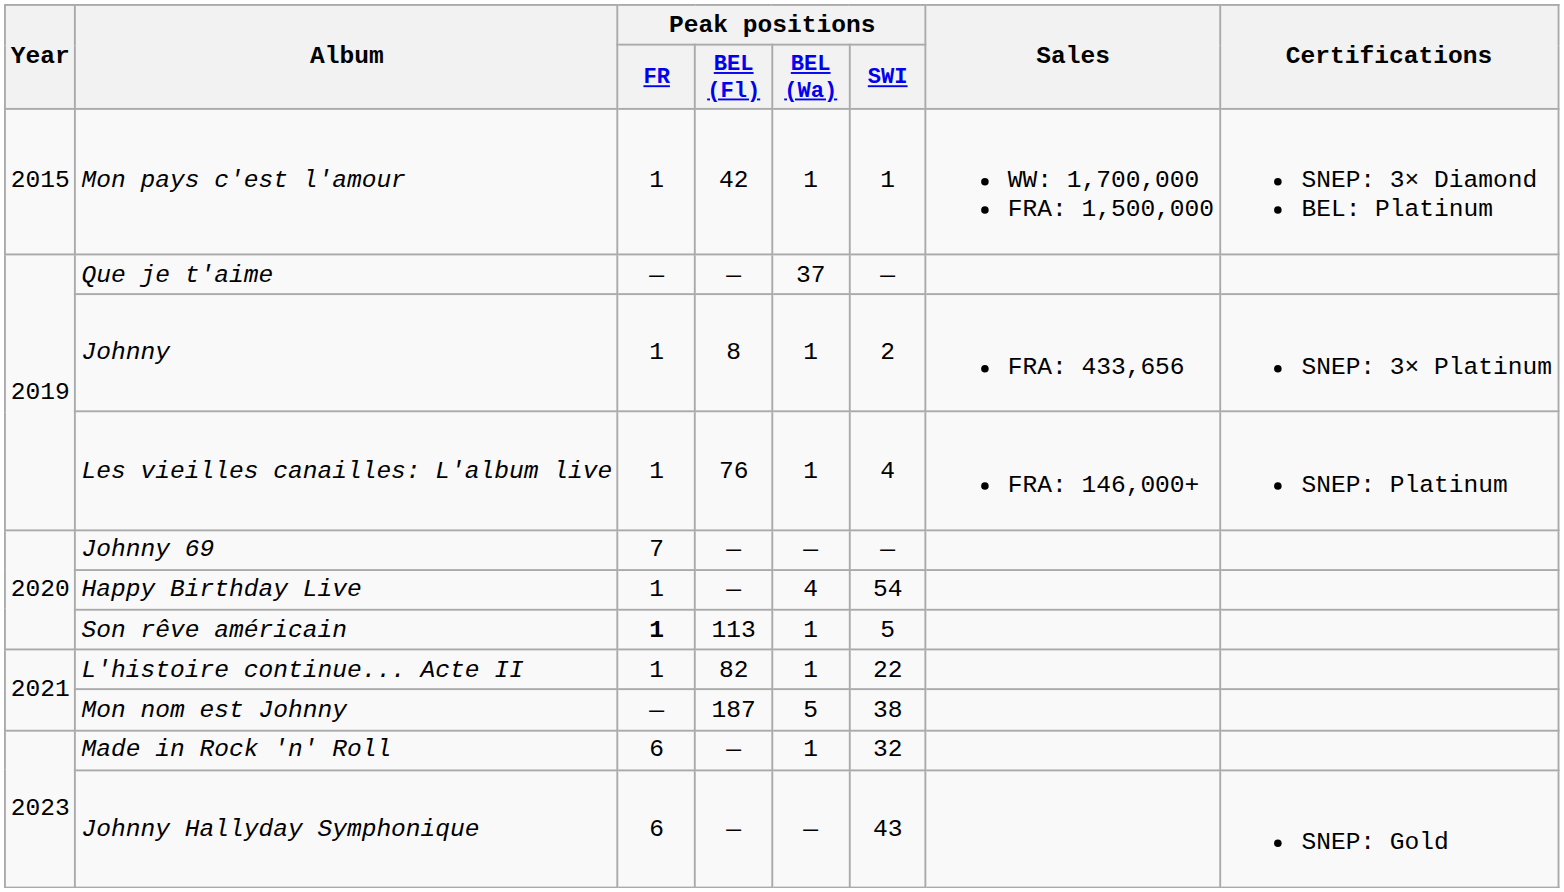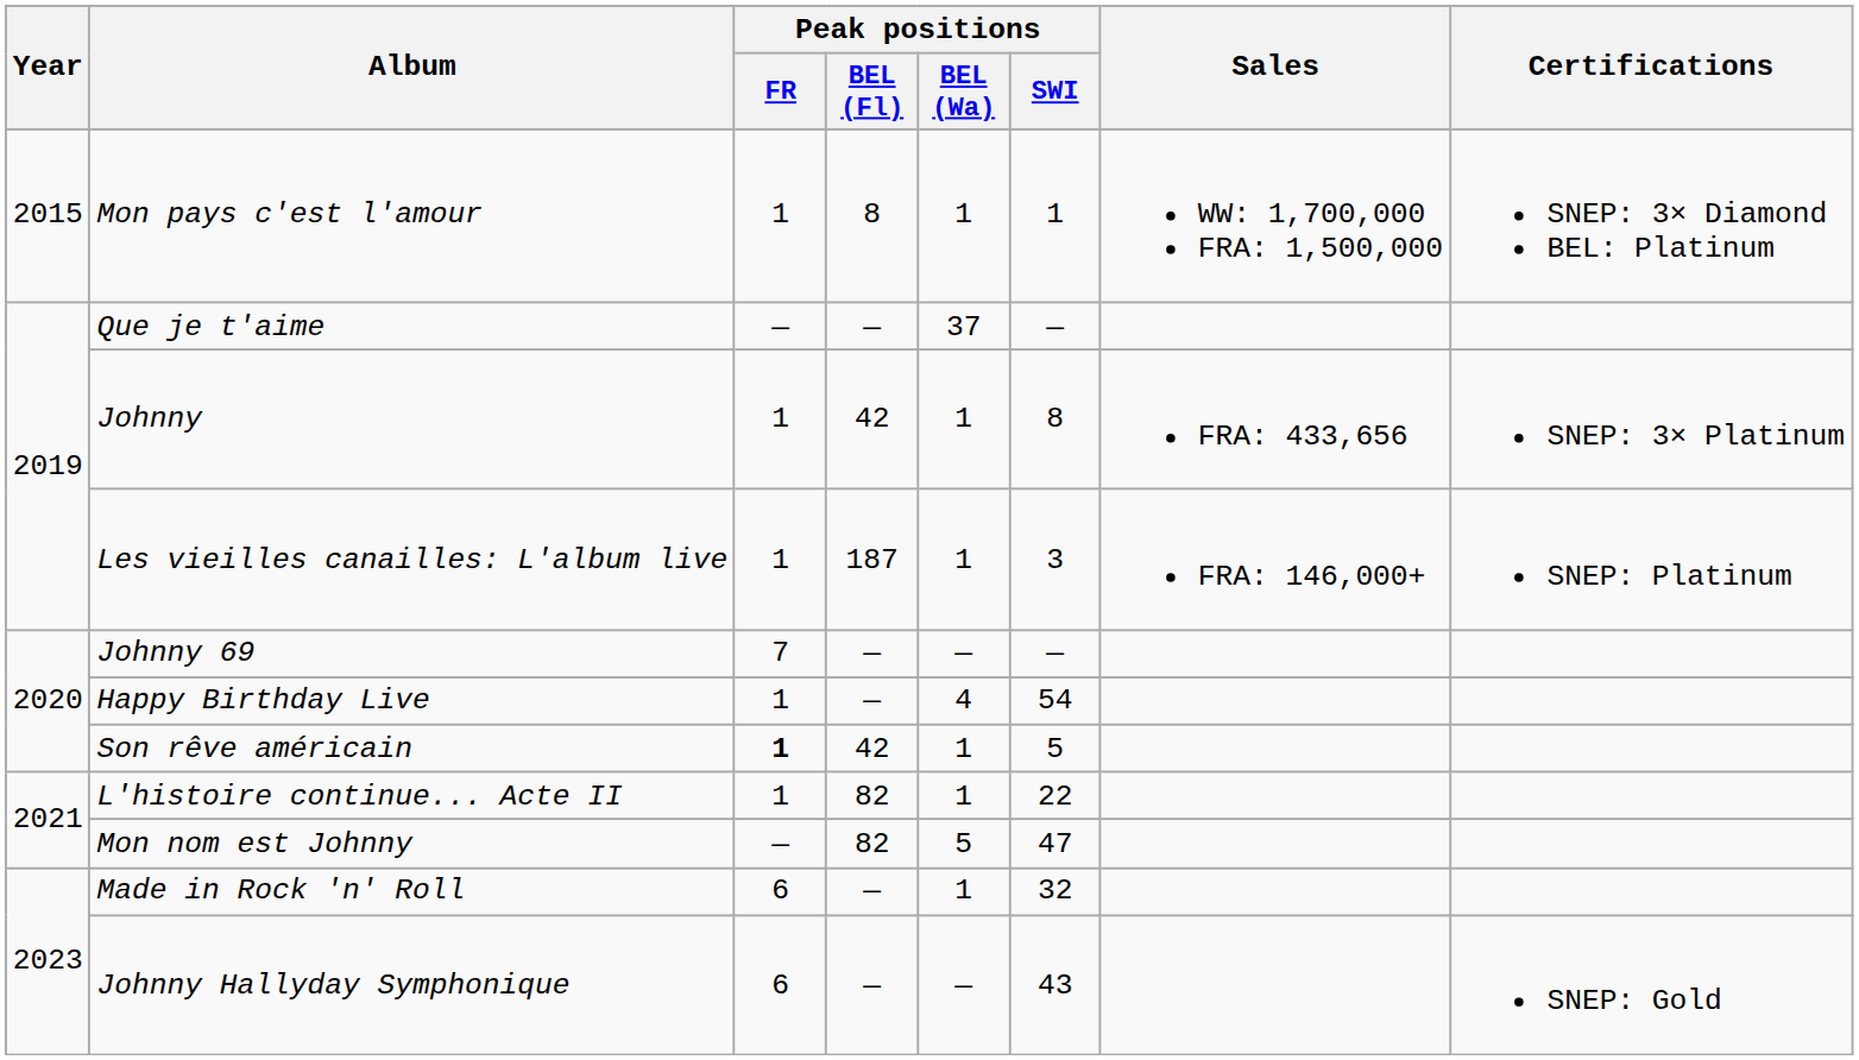 <table class="wikitable">
 <tr>
 <th rowspan="2" style="text-align:center">Year</th>
 <th rowspan="2" style="text-align:center">Album</th>
 <th colspan="4" style="text-align:center">Peak positions</th>
 <th rowspan="2">Sales</th>
 <th rowspan="2">Certifications</th>
 </tr>
 <tr>
 <th scope="col" style="width:3em;font-size:90%;"><a href='#'>FR</a><br></th>
 <th scope="col" style="width:3em;font-size:90%;"><a href='#'>BEL<br>(Fl)</a><br></th>
 <th scope="col" style="width:3em;font-size:90%;"><a href='#'>BEL<br>(Wa)</a><br></th>
 <th scope="col" style="width:3em;font-size:90%;"><a href='#'>SWI</a><br></th>
 </tr>
 <tr>
 <td style="text-align:center;">2015</td>
 <td><em>Mon pays c'est l'amour</em></td>
 <td style="text-align:center;">1<br></td>
-<td style="text-align:center;">42</td>
+<td style="text-align:center;">8</td>
 <td style="text-align:center;">1</td>
 <td style="text-align:center;">1</td>
 <td><br><ul><li>WW: 1,700,000</li><li>FRA: 1,500,000</li></ul></td>
 <td><br><ul><li>SNEP: 3× Diamond</li><li>BEL: Platinum</li></ul></td>
 </tr>
 <tr>
 <td rowspan="3" style="text-align:center;">2019</td>
 <td><em>Que je t'aime</em></td>
 <td style="text-align:center;">—</td>
 <td style="text-align:center;">—</td>
 <td style="text-align:center;">37</td>
 <td style="text-align:center;">—</td>
 <td></td>
 <td></td>
 </tr>
 <tr>
 <td><em>Johnny</em></td>
 <td style="text-align:center;">1</td>
+<td style="text-align:center;">42</td>
+<td style="text-align:center;">1</td>
 <td style="text-align:center;">8</td>
-<td style="text-align:center;">1</td>
-<td style="text-align:center;">2</td>
 <td><br><ul><li>FRA: 433,656</li></ul></td>
 <td><br><ul><li>SNEP: 3× Platinum</li></ul></td>
 </tr>
 <tr>
 <td><em>Les vieilles canailles: L'album live</em><br></td>
 <td style="text-align:center;">1</td>
-<td style="text-align:center;">76</td>
+<td style="text-align:center;">187</td>
 <td style="text-align:center;">1</td>
-<td style="text-align:center;">4</td>
+<td style="text-align:center;">3</td>
 <td><br><ul><li>FRA: 146,000+</li></ul></td>
 <td><br><ul><li>SNEP: Platinum</li></ul></td>
 </tr>
 <tr>
 <td rowspan="3" style="text-align:center;">2020</td>
 <td><em>Johnny 69</em></td>
 <td style="text-align:center;">7</td>
 <td style="text-align:center;">—</td>
 <td style="text-align:center;">—</td>
 <td style="text-align:center;">—</td>
 <td></td>
 <td></td>
 </tr>
 <tr>
 <td><em>Happy Birthday Live</em></td>
 <td style="text-align:center;">1</td>
 <td style="text-align:center;">—</td>
 <td style="text-align:center;">4</td>
 <td style="text-align:center;">54</td>
 <td></td>
 <td></td>
 </tr>
 <tr>
 <td><em>Son rêve américain</em></td>
 <td style="text-align:center;"><strong>1</strong></td>
-<td style="text-align:center;">113</td>
+<td style="text-align:center;">42</td>
 <td style="text-align:center;">1</td>
 <td style="text-align:center;">5</td>
 <td></td>
 <td></td>
 </tr>
 <tr>
 <td style="text-align:center;" rowspan="2">2021</td>
 <td><em>L'histoire continue... Acte II</em></td>
 <td style="text-align:center;">1</td>
 <td style="text-align:center;">82</td>
 <td style="text-align:center;">1</td>
 <td style="text-align:center;">22</td>
 <td></td>
 <td></td>
 </tr>
 <tr>
 <td><em>Mon nom est Johnny</em></td>
 <td style="text-align:center;">—</td>
-<td style="text-align:center;">187</td>
+<td style="text-align:center;">82</td>
 <td style="text-align:center;">5</td>
-<td style="text-align:center;">38</td>
+<td style="text-align:center;">47</td>
 <td></td>
 <td></td>
 </tr>
 <tr>
 <td rowspan="2" style="text-align:center;">2023</td>
 <td><em>Made in Rock 'n' Roll</em></td>
 <td style="text-align:center;">6</td>
 <td style="text-align:center;">—</td>
 <td style="text-align:center;">1</td>
 <td style="text-align:center;">32</td>
 <td></td>
 <td></td>
 </tr>
 <tr>
 <td><em>Johnny Hallyday Symphonique</em></td>
 <td style="text-align:center;">6</td>
 <td style="text-align:center;">—</td>
 <td style="text-align:center;">—</td>
 <td style="text-align:center;">43</td>
 <td></td>
 <td><br><ul><li>SNEP: Gold</li></ul></td>
 </tr>
 </table>
